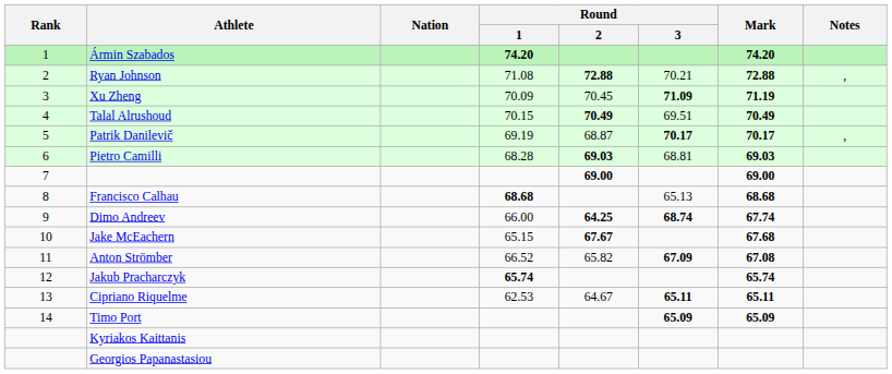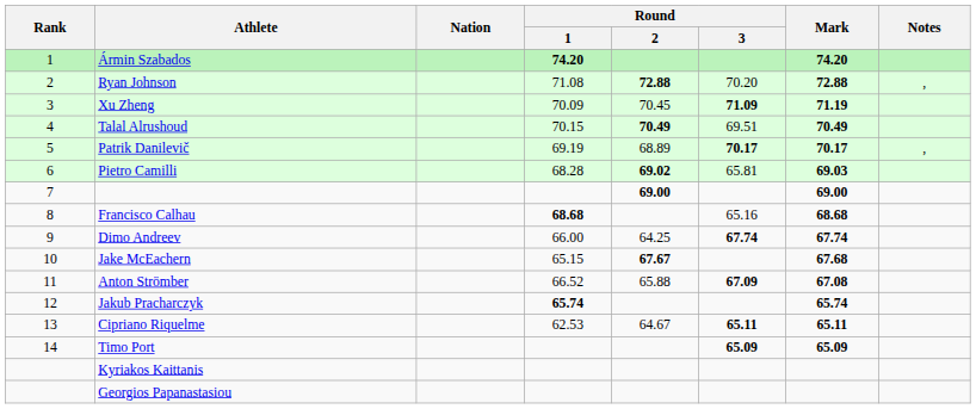 <table class="wikitable sortable" style="text-align:center;width: 70%;">
 <tr>
 <th rowspan=2>Rank</th>
 <th rowspan=2>Athlete</th>
 <th rowspan=2>Nation</th>
 <th colspan=3>Round</th>
 <th rowspan=2>Mark</th>
 <th rowspan=2>Notes</th>
 </tr>
 <tr>
 <th>1</th>
 <th>2</th>
 <th>3</th>
 </tr>
 <tr bgcolor=bbf3bb>
 <td>1</td>
 <td align=left><a href='#'>Ármin Szabados</a></td>
 <td align=left></td>
 <td><strong>74.20</strong></td>
 <td></td>
 <td></td>
 <td><strong>74.20</strong></td>
 <td></td>
 </tr>
 <tr bgcolor=ddffdd>
 <td>2</td>
 <td align=left><a href='#'>Ryan Johnson</a></td>
 <td align=left></td>
 <td>71.08</td>
 <td><strong>72.88</strong></td>
-<td>70.21</td>
+<td>70.20</td>
 <td><strong>72.88</strong></td>
 <td>, </td>
 </tr>
 <tr bgcolor=ddffdd>
 <td>3</td>
 <td align=left><a href='#'>Xu Zheng</a></td>
 <td align=left></td>
 <td>70.09</td>
 <td>70.45</td>
 <td><strong>71.09</strong></td>
 <td><strong>71.19</strong></td>
 <td></td>
 </tr>
 <tr bgcolor=ddffdd>
 <td>4</td>
 <td align=left><a href='#'>Talal Alrushoud</a></td>
 <td align=left></td>
 <td>70.15</td>
 <td><strong>70.49</strong></td>
 <td>69.51</td>
 <td><strong>70.49</strong></td>
 <td></td>
 </tr>
 <tr bgcolor=ddffdd>
 <td>5</td>
 <td align=left><a href='#'>Patrik Danilevič</a></td>
 <td align=left></td>
 <td>69.19</td>
-<td>68.87</td>
+<td>68.89</td>
 <td><strong>70.17</strong></td>
 <td><strong>70.17</strong></td>
 <td>, </td>
 </tr>
 <tr bgcolor=ddffdd>
 <td>6</td>
 <td align=left><a href='#'>Pietro Camilli</a></td>
 <td align=left></td>
 <td>68.28</td>
-<td><strong>69.03</strong></td>
-<td>68.81</td>
+<td><strong>69.02</strong></td>
+<td>65.81</td>
 <td><strong>69.03</strong></td>
 <td></td>
 </tr>
 <tr>
 <td>7</td>
 <td align=left></td>
 <td align=left></td>
 <td></td>
 <td><strong>69.00</strong></td>
 <td></td>
 <td><strong>69.00</strong></td>
 <td></td>
 </tr>
 <tr>
 <td>8</td>
 <td align=left><a href='#'>Francisco Calhau</a></td>
 <td align=left></td>
 <td><strong>68.68</strong></td>
 <td></td>
-<td>65.13</td>
+<td>65.16</td>
 <td><strong>68.68</strong></td>
 <td></td>
 </tr>
 <tr>
 <td>9</td>
 <td align=left><a href='#'>Dimo Andreev</a></td>
 <td align=left></td>
 <td>66.00</td>
-<td><strong>64.25</strong></td>
-<td><strong>68.74</strong></td>
+<td>64.25</td>
+<td><strong>67.74</strong></td>
 <td><strong>67.74</strong></td>
 <td></td>
 </tr>
 <tr>
 <td>10</td>
 <td align=left><a href='#'>Jake McEachern</a></td>
 <td align=left></td>
 <td>65.15</td>
 <td><strong>67.67</strong></td>
 <td></td>
 <td><strong>67.68</strong></td>
 <td></td>
 </tr>
 <tr>
 <td>11</td>
 <td align=left><a href='#'>Anton Strömber</a></td>
 <td align=left></td>
 <td>66.52</td>
-<td>65.82</td>
+<td>65.88</td>
 <td><strong>67.09</strong></td>
 <td><strong>67.08</strong></td>
 <td></td>
 </tr>
 <tr>
 <td>12</td>
 <td align=left><a href='#'>Jakub Pracharczyk</a></td>
 <td align=left></td>
 <td><strong>65.74</strong></td>
 <td></td>
 <td></td>
 <td><strong>65.74</strong></td>
 <td></td>
 </tr>
 <tr>
 <td>13</td>
 <td align=left><a href='#'>Cipriano Riquelme</a></td>
 <td align=left></td>
 <td>62.53</td>
 <td>64.67</td>
 <td><strong>65.11</strong></td>
 <td><strong>65.11</strong></td>
 <td></td>
 </tr>
 <tr>
 <td>14</td>
 <td align=left><a href='#'>Timo Port</a></td>
 <td align=left></td>
 <td></td>
 <td></td>
 <td><strong>65.09</strong></td>
 <td><strong>65.09</strong></td>
 <td></td>
 </tr>
 <tr>
 <td></td>
 <td align=left><a href='#'>Kyriakos Kaittanis</a></td>
 <td align=left></td>
 <td></td>
 <td></td>
 <td></td>
 <td></td>
 <td></td>
 </tr>
 <tr>
 <td></td>
 <td align=left><a href='#'>Georgios Papanastasiou</a></td>
 <td align=left></td>
 <td></td>
 <td></td>
 <td></td>
 <td></td>
 <td></td>
 </tr>
 </table>
